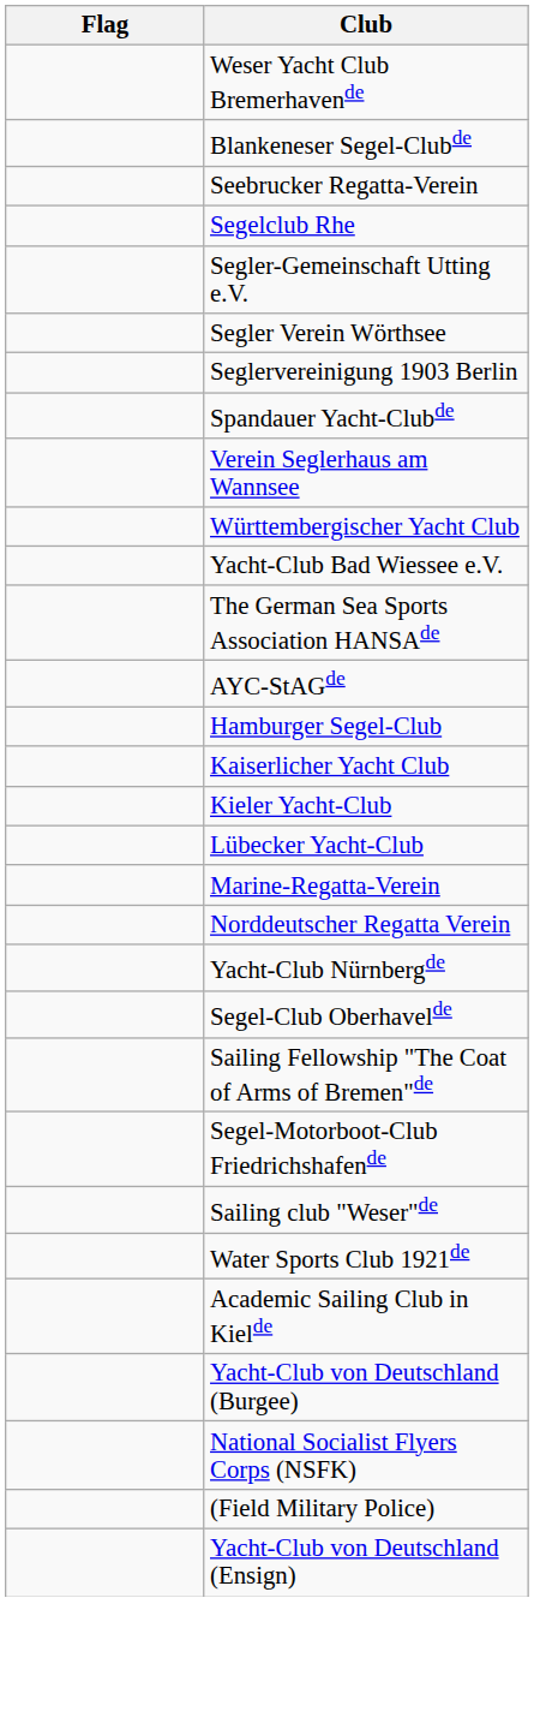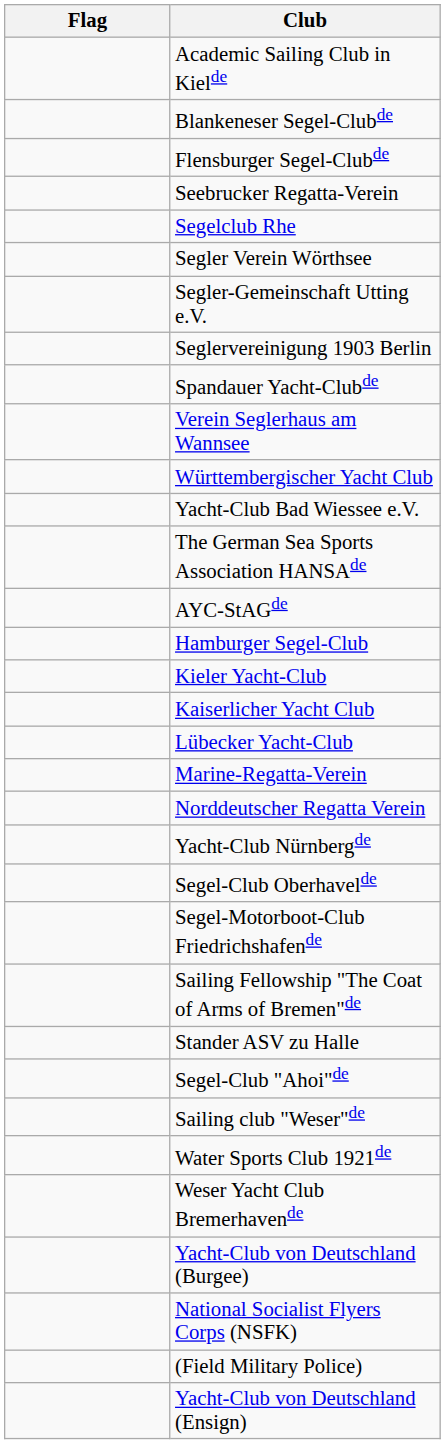 <table class="wikitable sortable">
 <tr>
 <th scope="col" style="width:120px;">Flag</th>
 <th scope="col" style="width:200px;">Club</th>
 </tr>
 <tr>
 <td></td>
-<td>Weser Yacht Club Bremerhaven<sup><a href='#'>de</a></sup></td>
+<td>Academic Sailing Club in Kiel<sup><a href='#'>de</a></sup></td>
 </tr>
 <tr>
 <td></td>
 <td>Blankeneser Segel-Club<sup><a href='#'>de</a></sup></td>
+</tr>
+<tr>
+<td></td>
+<td>Flensburger Segel-Club<sup><a href='#'>de</a></sup></td>
 </tr>
 <tr>
 <td></td>
 <td>Seebrucker Regatta-Verein</td>
 </tr>
 <tr>
 <td></td>
 <td><a href='#'>Segelclub Rhe</a></td>
 </tr>
 <tr>
 <td></td>
-<td>Segler-Gemeinschaft Utting e.V.</td>
+<td>Segler Verein Wörthsee</td>
 </tr>
 <tr>
 <td></td>
-<td>Segler Verein Wörthsee</td>
+<td>Segler-Gemeinschaft Utting e.V.</td>
 </tr>
 <tr>
 <td></td>
 <td>Seglervereinigung 1903 Berlin</td>
 </tr>
 <tr>
 <td></td>
 <td>Spandauer Yacht-Club<sup><a href='#'>de</a></sup></td>
 </tr>
 <tr>
 <td></td>
 <td><a href='#'>Verein Seglerhaus am Wannsee</a></td>
 </tr>
 <tr>
 <td></td>
 <td><a href='#'>Württembergischer Yacht Club</a></td>
 </tr>
 <tr>
 <td></td>
 <td>Yacht-Club Bad Wiessee e.V.</td>
 </tr>
 <tr>
 <td></td>
 <td>The German Sea Sports Association HANSA<sup><a href='#'>de</a></sup></td>
 </tr>
 <tr>
 <td></td>
 <td>AYC-StAG<sup><a href='#'>de</a></sup></td>
 </tr>
 <tr>
 <td></td>
 <td><a href='#'>Hamburger Segel-Club</a></td>
 </tr>
 <tr>
 <td></td>
-<td><a href='#'>Kaiserlicher Yacht Club</a></td>
+<td><a href='#'>Kieler Yacht-Club</a></td>
 </tr>
 <tr>
 <td></td>
-<td><a href='#'>Kieler Yacht-Club</a></td>
+<td><a href='#'>Kaiserlicher Yacht Club</a></td>
 </tr>
 <tr>
 <td></td>
 <td><a href='#'>Lübecker Yacht-Club</a></td>
 </tr>
 <tr>
 <td><br></td>
 <td><a href='#'>Marine-Regatta-Verein</a></td>
 </tr>
 <tr>
 <td></td>
 <td><a href='#'>Norddeutscher Regatta Verein</a></td>
 </tr>
 <tr>
 <td></td>
 <td>Yacht-Club Nürnberg<sup><a href='#'>de</a></sup></td>
 </tr>
 <tr>
 <td></td>
 <td>Segel-Club Oberhavel<sup><a href='#'>de</a></sup></td>
 </tr>
 <tr>
 <td></td>
+<td>Segel-Motorboot-Club Friedrichshafen<sup><a href='#'>de</a></sup></td>
+</tr>
+<tr>
+<td></td>
 <td>Sailing Fellowship "The Coat of Arms of Bremen"<sup><a href='#'>de</a></sup></td>
 </tr>
 <tr>
 <td></td>
-<td>Segel-Motorboot-Club Friedrichshafen<sup><a href='#'>de</a></sup></td>
+<td>Stander ASV zu Halle</td>
+</tr>
+<tr>
+<td></td>
+<td>Segel-Club "Ahoi"<sup><a href='#'>de</a></sup></td>
 </tr>
 <tr>
 <td></td>
 <td>Sailing club "Weser"<sup><a href='#'>de</a></sup></td>
 </tr>
 <tr>
 <td></td>
 <td>Water Sports Club 1921<sup><a href='#'>de</a></sup></td>
 </tr>
 <tr>
 <td></td>
-<td>Academic Sailing Club in Kiel<sup><a href='#'>de</a></sup></td>
+<td>Weser Yacht Club Bremerhaven<sup><a href='#'>de</a></sup></td>
 </tr>
 <tr>
 <td></td>
 <td><a href='#'>Yacht-Club von Deutschland</a> (Burgee)</td>
 </tr>
 <tr>
 <td></td>
 <td><a href='#'>National Socialist Flyers Corps</a> (NSFK)</td>
 </tr>
 <tr>
 <td></td>
 <td> (Field Military Police)</td>
 </tr>
 <tr>
 <td></td>
 <td><a href='#'>Yacht-Club von Deutschland</a> (Ensign)</td>
 </tr>
 </table>
